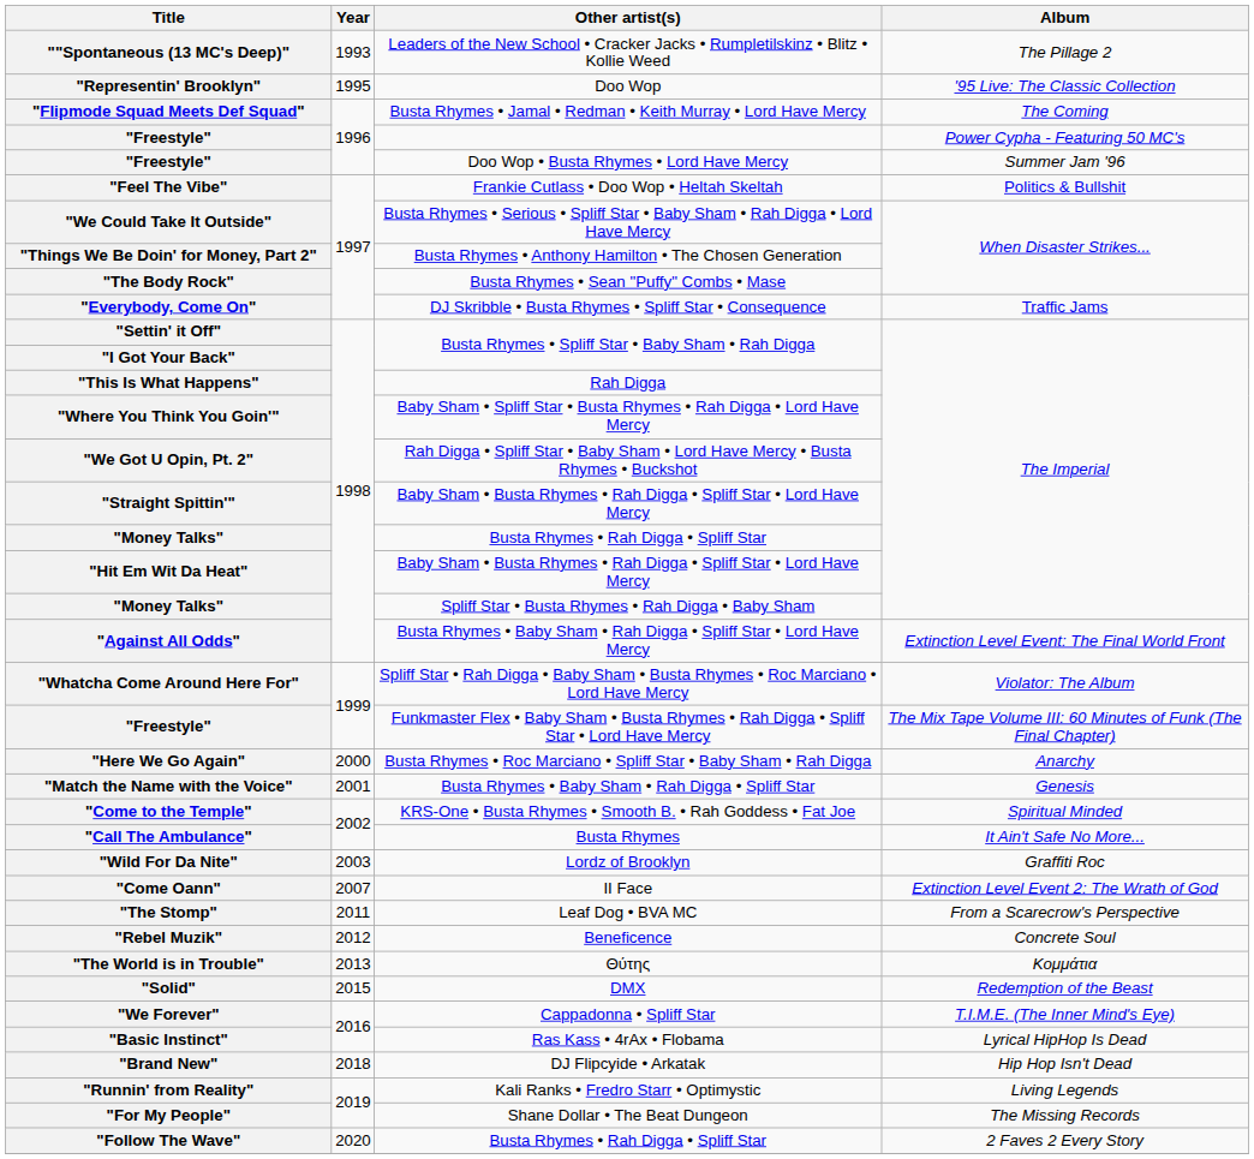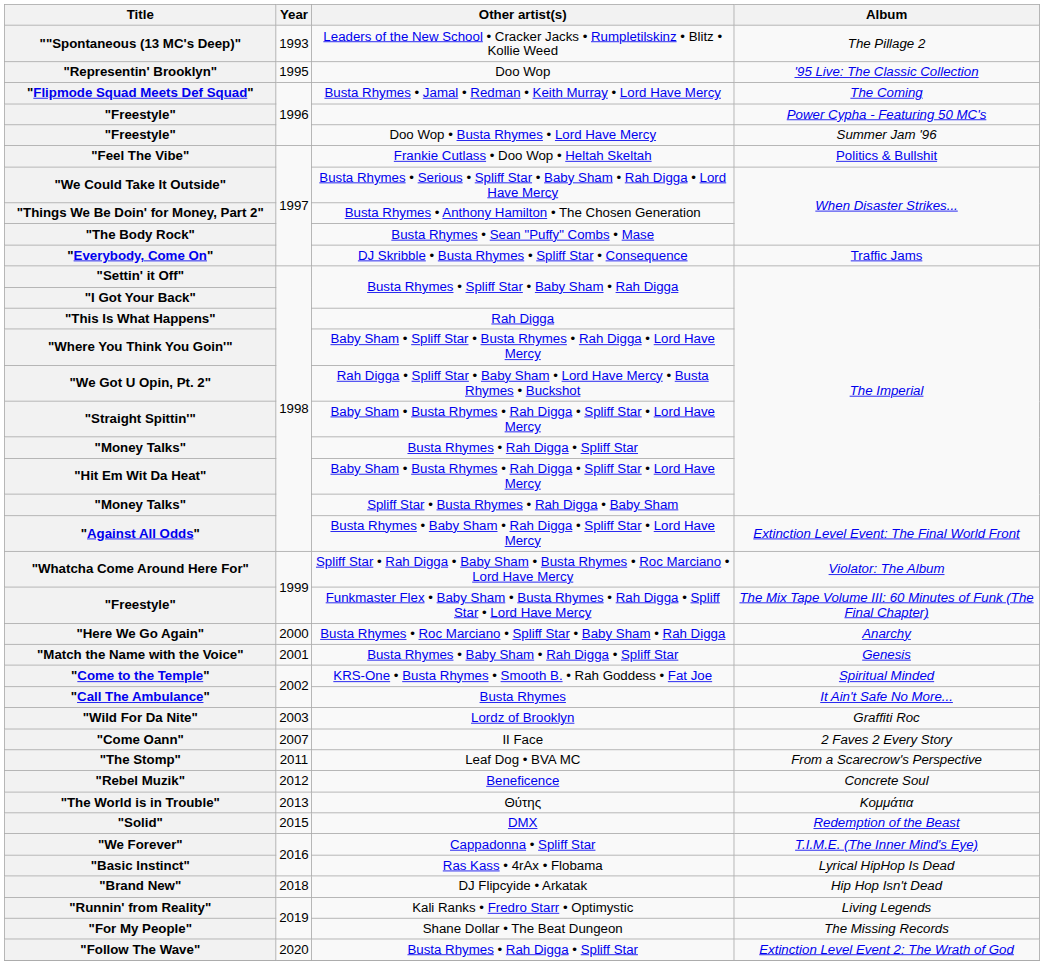 <table class="wikitable plainrowheaders" style="text-align:center;">
 <tr>
 <th scope="col" style="width:20em;">Title</th>
 <th scope="col">Year</th>
 <th scope="col">Other artist(s)</th>
 <th scope="col">Album</th>
 </tr>
 <tr>
 <th scope="row">""Spontaneous (13 MC's Deep)"</th>
 <td>1993</td>
 <td><a href='#'>Leaders of the New School</a> • Cracker Jacks • <a href='#'>Rumpletilskinz</a> • Blitz • Kollie Weed</td>
 <td><em>The Pillage 2</em></td>
 </tr>
 <tr>
 <th scope="row">"Representin' Brooklyn"</th>
 <td>1995</td>
 <td>Doo Wop</td>
 <td><em><a href='#'>'95 Live: The Classic Collection</a></em></td>
 </tr>
 <tr>
 <th scope="row">"<a href='#'>Flipmode Squad Meets Def Squad</a>"</th>
 <td rowspan="3">1996</td>
 <td><a href='#'>Busta Rhymes</a> • <a href='#'>Jamal</a> • <a href='#'>Redman</a> • <a href='#'>Keith Murray</a> • <a href='#'>Lord Have Mercy</a></td>
 <td><em><a href='#'>The Coming</a></em></td>
 </tr>
 <tr>
 <th scope="row">"Freestyle"</th>
 <td></td>
 <td><em><a href='#'>Power Cypha - Featuring 50 MC's</a></em></td>
 </tr>
 <tr>
 <th scope="row">"Freestyle"</th>
 <td>Doo Wop • <a href='#'>Busta Rhymes</a> • <a href='#'>Lord Have Mercy</a></td>
 <td><em>Summer Jam '96</em></td>
 </tr>
 <tr>
 <th scope="row">"Feel The Vibe"</th>
 <td rowspan="5">1997</td>
 <td><a href='#'>Frankie Cutlass</a> • Doo Wop • <a href='#'>Heltah Skeltah</a></td>
 <td><a href='#'>Politics & Bullshit</a></td>
 </tr>
 <tr>
 <th scope="row">"We Could Take It Outside"</th>
 <td><a href='#'>Busta Rhymes</a> • <a href='#'>Serious</a> • <a href='#'>Spliff Star</a> • <a href='#'>Baby Sham</a> • <a href='#'>Rah Digga</a> • <a href='#'>Lord Have Mercy</a></td>
 <td rowspan="3"><em><a href='#'>When Disaster Strikes...</a></em></td>
 </tr>
 <tr>
 <th scope="row">"Things We Be Doin' for Money, Part 2"</th>
 <td><a href='#'>Busta Rhymes</a> • <a href='#'>Anthony Hamilton</a> • The Chosen Generation</td>
 </tr>
 <tr>
 <th scope="row">"The Body Rock"</th>
 <td><a href='#'>Busta Rhymes</a> • <a href='#'>Sean "Puffy" Combs</a> • <a href='#'>Mase</a></td>
 </tr>
 <tr>
 <th scope="row">"<a href='#'>Everybody, Come On</a>"</th>
 <td><a href='#'>DJ Skribble</a> • <a href='#'>Busta Rhymes</a> • <a href='#'>Spliff Star</a> • <a href='#'>Consequence</a></td>
 <td><a href='#'>Traffic Jams</a></td>
 </tr>
 <tr>
 <th scope="row">"Settin' it Off"</th>
 <td rowspan="10">1998</td>
 <td rowspan="2"><a href='#'>Busta Rhymes</a> • <a href='#'>Spliff Star</a> • <a href='#'>Baby Sham</a> • <a href='#'>Rah Digga</a></td>
 <td rowspan="9"><em><a href='#'>The Imperial</a></em></td>
 </tr>
 <tr>
 <th scope="row">"I Got Your Back"</th>
 </tr>
 <tr>
 <th scope="row">"This Is What Happens"</th>
 <td><a href='#'>Rah Digga</a></td>
 </tr>
 <tr>
 <th scope="row">"Where You Think You Goin'"</th>
 <td><a href='#'>Baby Sham</a> • <a href='#'>Spliff Star</a> • <a href='#'>Busta Rhymes</a> • <a href='#'>Rah Digga</a> • <a href='#'>Lord Have Mercy</a></td>
 </tr>
 <tr>
 <th scope="row">"We Got U Opin, Pt. 2"</th>
 <td><a href='#'>Rah Digga</a> • <a href='#'>Spliff Star</a> • <a href='#'>Baby Sham</a> • <a href='#'>Lord Have Mercy</a> • <a href='#'>Busta Rhymes</a> • <a href='#'>Buckshot</a></td>
 </tr>
 <tr>
 <th scope="row">"Straight Spittin'"</th>
 <td><a href='#'>Baby Sham</a> • <a href='#'>Busta Rhymes</a> • <a href='#'>Rah Digga</a> • <a href='#'>Spliff Star</a> • <a href='#'>Lord Have Mercy</a></td>
 </tr>
 <tr>
 <th scope="row">"Money Talks"</th>
 <td><a href='#'>Busta Rhymes</a> • <a href='#'>Rah Digga</a> • <a href='#'>Spliff Star</a></td>
 </tr>
 <tr>
 <th scope="row">"Hit Em Wit Da Heat"</th>
 <td><a href='#'>Baby Sham</a> • <a href='#'>Busta Rhymes</a> • <a href='#'>Rah Digga</a> • <a href='#'>Spliff Star</a> • <a href='#'>Lord Have Mercy</a></td>
 </tr>
 <tr>
 <th scope="row">"Money Talks"</th>
 <td><a href='#'>Spliff Star</a> • <a href='#'>Busta Rhymes</a> • <a href='#'>Rah Digga</a> • <a href='#'>Baby Sham</a></td>
 </tr>
 <tr>
 <th scope="row">"<a href='#'>Against All Odds</a>"</th>
 <td><a href='#'>Busta Rhymes</a> • <a href='#'>Baby Sham</a> • <a href='#'>Rah Digga</a> • <a href='#'>Spliff Star</a> • <a href='#'>Lord Have Mercy</a></td>
 <td><em><a href='#'>Extinction Level Event: The Final World Front</a></em></td>
 </tr>
 <tr>
 <th scope="row">"Whatcha Come Around Here For"</th>
 <td rowspan="2">1999</td>
 <td><a href='#'>Spliff Star</a> • <a href='#'>Rah Digga</a> • <a href='#'>Baby Sham</a> • <a href='#'>Busta Rhymes</a> • <a href='#'>Roc Marciano</a> • <a href='#'>Lord Have Mercy</a></td>
 <td><em><a href='#'>Violator: The Album</a></em></td>
 </tr>
 <tr>
 <th scope="row">"Freestyle"</th>
 <td><a href='#'>Funkmaster Flex</a> • <a href='#'>Baby Sham</a> • <a href='#'>Busta Rhymes</a> • <a href='#'>Rah Digga</a> • <a href='#'>Spliff Star</a> • <a href='#'>Lord Have Mercy</a></td>
 <td><em><a href='#'>The Mix Tape Volume III: 60 Minutes of Funk (The Final Chapter)</a></em></td>
 </tr>
 <tr>
 <th scope="row">"Here We Go Again"</th>
 <td>2000</td>
 <td><a href='#'>Busta Rhymes</a> • <a href='#'>Roc Marciano</a> • <a href='#'>Spliff Star</a> • <a href='#'>Baby Sham</a> • <a href='#'>Rah Digga</a></td>
 <td><em><a href='#'>Anarchy</a></em></td>
 </tr>
 <tr>
 <th scope="row">"Match the Name with the Voice"</th>
 <td>2001</td>
 <td><a href='#'>Busta Rhymes</a> • <a href='#'>Baby Sham</a> • <a href='#'>Rah Digga</a> • <a href='#'>Spliff Star</a></td>
 <td><em><a href='#'>Genesis</a></em></td>
 </tr>
 <tr>
 <th scope="row">"<a href='#'>Come to the Temple</a>"</th>
 <td rowspan="2">2002</td>
 <td><a href='#'>KRS-One</a> • <a href='#'>Busta Rhymes</a> • <a href='#'>Smooth B.</a> • Rah Goddess • <a href='#'>Fat Joe</a></td>
 <td><em><a href='#'>Spiritual Minded</a></em></td>
 </tr>
 <tr>
 <th scope="row">"<a href='#'>Call The Ambulance</a>"</th>
 <td><a href='#'>Busta Rhymes</a></td>
 <td><em><a href='#'>It Ain't Safe No More...</a></em></td>
 </tr>
 <tr>
 <th scope="row">"Wild For Da Nite"</th>
 <td>2003</td>
 <td><a href='#'>Lordz of Brooklyn</a></td>
 <td><em>Graffiti Roc</em></td>
 </tr>
 <tr>
 <th scope="row">"Come Oann"</th>
 <td>2007</td>
 <td>II Face</td>
-<td><em><a href='#'>Extinction Level Event 2: The Wrath of God</a></em></td>
+<td><em>2 Faves 2 Every Story</em></td>
 </tr>
 <tr>
 <th scope="row">"The Stomp"</th>
 <td>2011</td>
 <td>Leaf Dog  • BVA MC</td>
 <td><em>From a Scarecrow's Perspective</em></td>
 </tr>
 <tr>
 <th scope="row">"Rebel Muzik"</th>
 <td>2012</td>
 <td><a href='#'>Beneficence</a></td>
 <td><em>Concrete Soul</em></td>
 </tr>
 <tr>
 <th scope="row">"The World is in Trouble"</th>
 <td>2013</td>
 <td>Θύτης</td>
 <td><em>Κομμάτια</em></td>
 </tr>
 <tr>
 <th scope="row">"Solid"</th>
 <td>2015</td>
 <td><a href='#'>DMX</a></td>
 <td><em><a href='#'>Redemption of the Beast</a></em></td>
 </tr>
 <tr>
 <th scope="row">"We Forever"</th>
 <td rowspan="2">2016</td>
 <td><a href='#'>Cappadonna</a> • <a href='#'>Spliff Star</a></td>
 <td><em><a href='#'>T.I.M.E. (The Inner Mind's Eye)</a></em></td>
 </tr>
 <tr>
 <th scope="row">"Basic Instinct"</th>
 <td><a href='#'>Ras Kass</a> • 4rAx • Flobama</td>
 <td><em>Lyrical HipHop Is Dead</em></td>
 </tr>
 <tr>
 <th scope="row">"Brand New"</th>
 <td>2018</td>
 <td>DJ Flipcyide • Arkatak</td>
 <td><em>Hip Hop Isn't Dead</em></td>
 </tr>
 <tr>
 <th scope="row">"Runnin' from Reality"</th>
 <td rowspan="2">2019</td>
 <td>Kali Ranks • <a href='#'>Fredro Starr</a> • Optimystic</td>
 <td><em>Living Legends</em></td>
 </tr>
 <tr>
 <th scope="row">"For My People"</th>
 <td>Shane Dollar • The Beat Dungeon</td>
 <td><em>The Missing Records</em></td>
 </tr>
 <tr>
 <th scope="row">"Follow The Wave"</th>
 <td>2020</td>
 <td><a href='#'>Busta Rhymes</a> • <a href='#'>Rah Digga</a> • <a href='#'>Spliff Star</a></td>
-<td><em>2 Faves 2 Every Story</em></td>
+<td><em><a href='#'>Extinction Level Event 2: The Wrath of God</a></em></td>
 </tr>
 <tr>
 </tr>
 </table>
